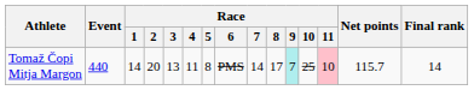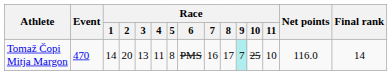 <table class="wikitable" style="font-size:90%">
 <tr>
 <th rowspan="2">Athlete</th>
 <th rowspan="2">Event</th>
 <th colspan=11>Race</th>
 <th rowspan=2>Net points</th>
 <th rowspan=2>Final rank</th>
 </tr>
 <tr style="font-size:95%">
 <th>1</th>
 <th>2</th>
 <th>3</th>
 <th>4</th>
 <th>5</th>
 <th>6</th>
 <th>7</th>
 <th>8</th>
 <th>9</th>
 <th>10</th>
 <th>11</th>
 </tr>
 <tr align=center>
 <td align=left><a href='#'>Tomaž Čopi</a><br><a href='#'>Mitja Margon</a></td>
-<td align=left><a href='#'>440</a></td>
+<td align=left><a href='#'>470</a></td>
 <td>14</td>
 <td>20</td>
 <td>13</td>
 <td>11</td>
 <td>8</td>
 <td><s>PMS</s></td>
-<td>14</td>
+<td>16</td>
 <td>17</td>
 <td style="background: paleturquoise;">7</td>
 <td><s>25</s></td>
-<td style="background: pink;">10</td>
-<td>115.7</td>
+<td>10</td>
+<td>116.0</td>
 <td>14</td>
 </tr>
 </table>
